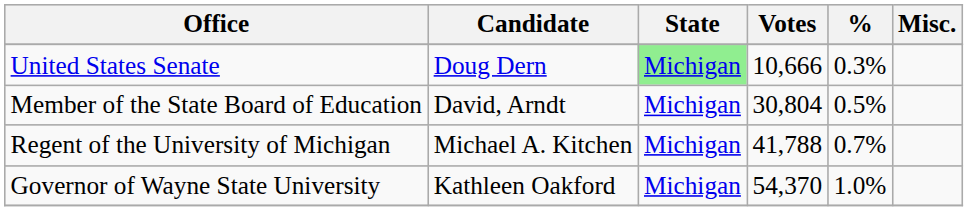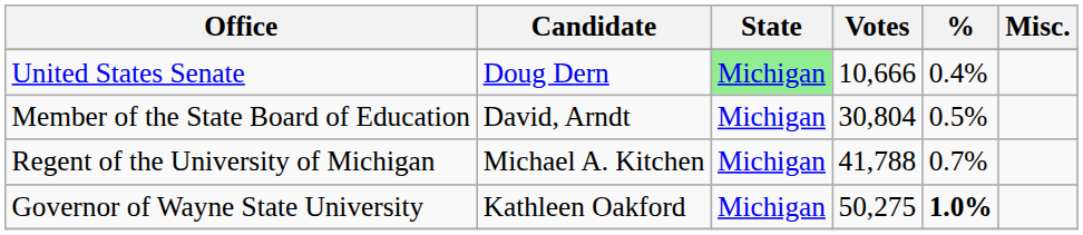 <table class="wikitable mw-collapsible">
 <tr>
 <th>Office</th>
 <th>Candidate</th>
 <th>State</th>
 <th>Votes</th>
 <th>%</th>
 <th>Misc.</th>
 </tr>
 <tr>
 </tr>
 <tr>
 <td><a href='#'>United States Senate</a></td>
 <td><a href='#'>Doug Dern</a></td>
 <td style="background: lightgreen;"><a href='#'>Michigan</a></td>
 <td>10,666</td>
-<td>0.3%</td>
+<td>0.4%</td>
 <td></td>
 </tr>
 <tr>
 <td>Member of the State Board of Education</td>
 <td>David, Arndt</td>
 <td><a href='#'>Michigan</a></td>
 <td>30,804</td>
 <td>0.5%</td>
 <td></td>
 </tr>
 <tr>
 <td>Regent of the University of Michigan</td>
 <td>Michael A. Kitchen</td>
 <td><a href='#'>Michigan</a></td>
 <td>41,788</td>
 <td>0.7%</td>
 <td></td>
 </tr>
 <tr>
 <td>Governor of Wayne State University</td>
 <td>Kathleen Oakford</td>
 <td><a href='#'>Michigan</a></td>
-<td>54,370</td>
-<td>1.0%</td>
+<td>50,275</td>
+<td><strong>1.0%</strong></td>
 <td></td>
 </tr>
 <tr>
 </tr>
 </table>
